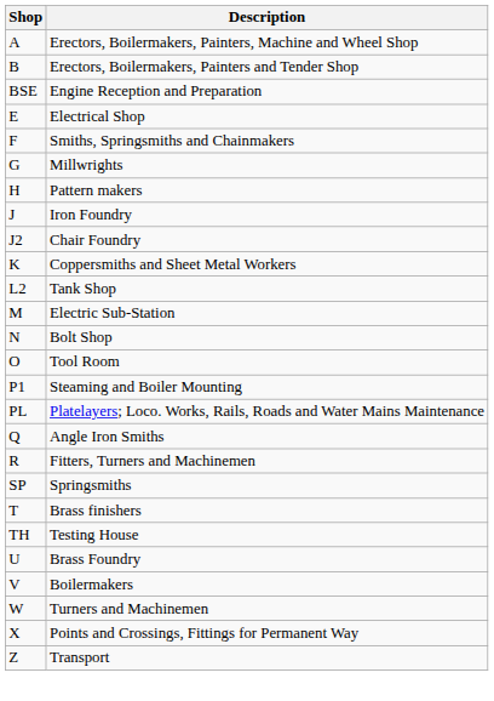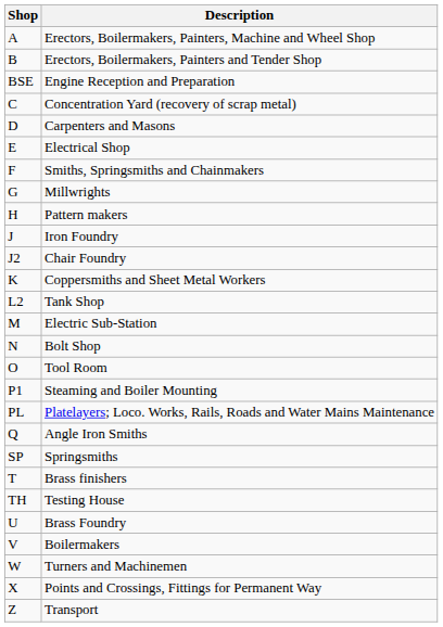 <table class="wikitable">
 <tr>
 <th>Shop</th>
 <th>Description</th>
 </tr>
 <tr>
 <td>A</td>
 <td>Erectors, Boilermakers, Painters, Machine and Wheel Shop</td>
 </tr>
 <tr>
 <td>B</td>
 <td>Erectors, Boilermakers, Painters and Tender Shop</td>
 </tr>
 <tr>
 <td>BSE</td>
 <td>Engine Reception and Preparation</td>
+</tr>
+<tr>
+<td>C</td>
+<td>Concentration Yard (recovery of scrap metal)</td>
+</tr>
+<tr>
+<td>D</td>
+<td>Carpenters and Masons</td>
 </tr>
 <tr>
 <td>E</td>
 <td>Electrical Shop</td>
 </tr>
 <tr>
 <td>F</td>
 <td>Smiths, Springsmiths and Chainmakers</td>
 </tr>
 <tr>
 <td>G</td>
 <td>Millwrights</td>
 </tr>
 <tr>
 <td>H</td>
 <td>Pattern makers</td>
 </tr>
 <tr>
 <td>J</td>
 <td>Iron Foundry</td>
 </tr>
 <tr>
 <td>J2</td>
 <td>Chair Foundry</td>
 </tr>
 <tr>
 <td>K</td>
 <td>Coppersmiths and Sheet Metal Workers</td>
 </tr>
 <tr>
 <td>L2</td>
 <td>Tank Shop</td>
 </tr>
 <tr>
 <td>M</td>
 <td>Electric Sub-Station</td>
 </tr>
 <tr>
 <td>N</td>
 <td>Bolt Shop</td>
 </tr>
 <tr>
 <td>O</td>
 <td>Tool Room</td>
 </tr>
 <tr>
 <td>P1</td>
 <td>Steaming and Boiler Mounting</td>
 </tr>
 <tr>
 <td>PL</td>
 <td><a href='#'>Platelayers</a>; Loco. Works, Rails, Roads and Water Mains Maintenance</td>
 </tr>
 <tr>
 <td>Q</td>
 <td>Angle Iron Smiths</td>
 </tr>
 <tr>
-<td>R</td>
-<td>Fitters, Turners and Machinemen</td>
-</tr>
-<tr>
 <td>SP</td>
 <td>Springsmiths</td>
 </tr>
 <tr>
 <td>T</td>
 <td>Brass finishers</td>
 </tr>
 <tr>
 <td>TH</td>
 <td>Testing House</td>
 </tr>
 <tr>
 <td>U</td>
 <td>Brass Foundry</td>
 </tr>
 <tr>
 <td>V</td>
 <td>Boilermakers</td>
 </tr>
 <tr>
 <td>W</td>
 <td>Turners and Machinemen</td>
 </tr>
 <tr>
 <td>X</td>
 <td>Points and Crossings, Fittings for Permanent Way</td>
 </tr>
 <tr>
 <td>Z</td>
 <td>Transport</td>
 </tr>
 </table>
